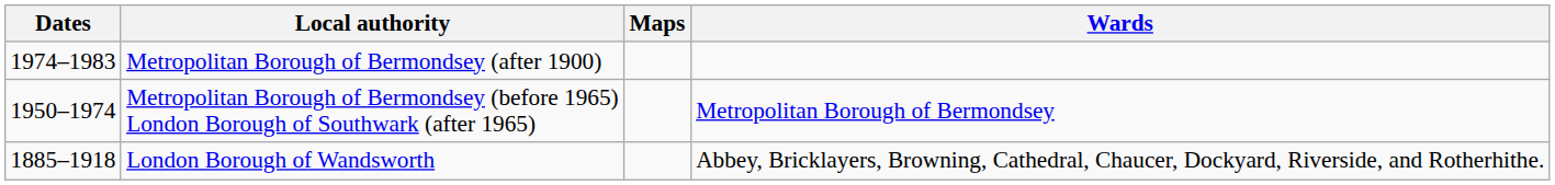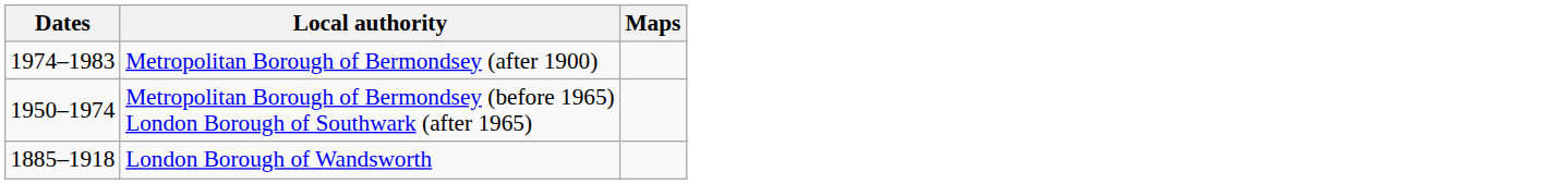 <table class=wikitable>
 <tr>
 <th>Dates</th>
 <th>Local authority</th>
 <th>Maps</th>
-<th><a href='#'>Wards</a></th>
 </tr>
 <tr>
 <td>1974–1983</td>
 <td><a href='#'>Metropolitan Borough of Bermondsey</a> (after 1900)</td>
-<td></td>
 <td></td>
 </tr>
 <tr>
 <td>1950–1974</td>
 <td><a href='#'>Metropolitan Borough of Bermondsey</a> (before 1965)<br><a href='#'>London Borough of Southwark</a> (after 1965)</td>
 <td></td>
-<td><a href='#'>Metropolitan Borough of Bermondsey</a></td>
 </tr>
 <tr>
 <td>1885–1918</td>
 <td><a href='#'>London Borough of Wandsworth</a></td>
 <td></td>
-<td>Abbey, Bricklayers, Browning, Cathedral, Chaucer, Dockyard, Riverside, and Rotherhithe.</td>
 </tr>
 </table>
